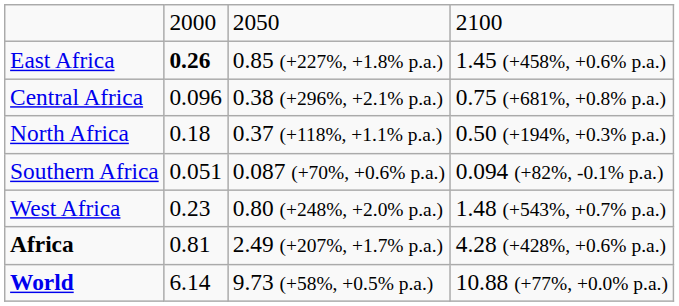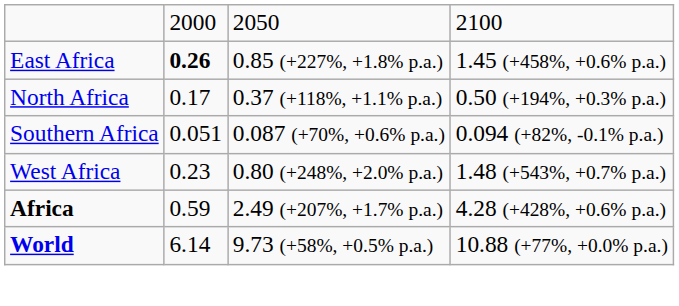 <table class="wikitable">
 <tr>
 <td></td>
 <td>2000</td>
 <td>2050</td>
 <td>2100</td>
 </tr>
 <tr>
 <td><a href='#'>East Africa</a></td>
 <td><strong>0.26</strong></td>
 <td>0.85 <small>(+227%, +1.8% p.a.)</small></td>
 <td>1.45 <small>(+458%, +0.6% p.a.)</small></td>
 </tr>
 <tr>
-<td><a href='#'>Central Africa</a></td>
-<td>0.096</td>
-<td>0.38 <small>(+296%, +2.1% p.a.) </small></td>
-<td>0.75 <small>(+681%, +0.8% p.a.) </small></td>
-</tr>
-<tr>
 <td><a href='#'>North Africa</a></td>
-<td>0.18</td>
+<td>0.17</td>
 <td>0.37 <small>(+118%, +1.1% p.a.) </small></td>
 <td>0.50 <small>(+194%, +0.3% p.a.) </small></td>
 </tr>
 <tr>
 <td><a href='#'>Southern Africa</a></td>
 <td>0.051</td>
 <td>0.087 <small>(+70%, +0.6% p.a.) </small></td>
 <td>0.094 <small>(+82%, -0.1% p.a.) </small></td>
 </tr>
 <tr>
 <td><a href='#'>West Africa</a></td>
 <td>0.23</td>
 <td>0.80 <small>(+248%, +2.0% p.a.) </small></td>
 <td>1.48 <small>(+543%, +0.7% p.a.) </small></td>
 </tr>
 <tr>
 <td><strong>Africa</strong></td>
-<td>0.81</td>
+<td>0.59</td>
 <td>2.49 <small>(+207%, +1.7% p.a.) </small></td>
 <td>4.28 <small>(+428%, +0.6% p.a.)  </small></td>
 </tr>
 <tr>
 <td><strong><a href='#'>World</a></strong></td>
 <td>6.14</td>
 <td>9.73 <small>(+58%, +0.5% p.a.) </small></td>
 <td>10.88 <small>(+77%, +0.0% p.a.) </small></td>
 </tr>
 </table>
